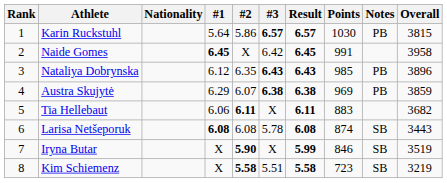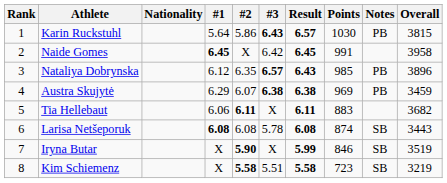 <table class="wikitable sortable" style="text-align:center">
 <tr>
 <th>Rank</th>
 <th>Athlete</th>
 <th>Nationality</th>
 <th>#1</th>
 <th>#2</th>
 <th>#3</th>
 <th>Result</th>
 <th>Points</th>
 <th>Notes</th>
 <th>Overall</th>
 </tr>
 <tr>
 <td>1</td>
 <td align=left><a href='#'>Karin Ruckstuhl</a></td>
 <td align=left></td>
 <td>5.64</td>
 <td>5.86</td>
-<td><strong>6.57</strong></td>
+<td><strong>6.43</strong></td>
 <td><strong>6.57</strong></td>
 <td>1030</td>
 <td>PB</td>
 <td>3815</td>
 </tr>
 <tr>
 <td>2</td>
 <td align=left><a href='#'>Naide Gomes</a></td>
 <td align=left></td>
 <td><strong>6.45</strong></td>
 <td>X</td>
 <td>6.42</td>
 <td><strong>6.45</strong></td>
 <td>991</td>
 <td></td>
 <td>3958</td>
 </tr>
 <tr>
 <td>3</td>
 <td align=left><a href='#'>Nataliya Dobrynska</a></td>
 <td align=left></td>
 <td>6.12</td>
 <td>6.35</td>
-<td><strong>6.43</strong></td>
+<td><strong>6.57</strong></td>
 <td><strong>6.43</strong></td>
 <td>985</td>
 <td>PB</td>
 <td>3896</td>
 </tr>
 <tr>
 <td>4</td>
 <td align=left><a href='#'>Austra Skujytė</a></td>
 <td align=left></td>
 <td>6.29</td>
 <td>6.07</td>
 <td><strong>6.38</strong></td>
 <td><strong>6.38</strong></td>
 <td>969</td>
 <td>PB</td>
-<td>3859</td>
+<td>3459</td>
 </tr>
 <tr>
 <td>5</td>
 <td align=left><a href='#'>Tia Hellebaut</a></td>
 <td align=left></td>
 <td>6.06</td>
 <td><strong>6.11</strong></td>
 <td>X</td>
 <td><strong>6.11</strong></td>
 <td>883</td>
 <td></td>
 <td>3682</td>
 </tr>
 <tr>
 <td>6</td>
 <td align=left><a href='#'>Larisa Netšeporuk</a></td>
 <td align=left></td>
 <td><strong>6.08</strong></td>
 <td>6.08</td>
 <td>5.78</td>
 <td><strong>6.08</strong></td>
 <td>874</td>
 <td>SB</td>
 <td>3443</td>
 </tr>
 <tr>
 <td>7</td>
 <td align=left><a href='#'>Iryna Butar</a></td>
 <td align=left></td>
 <td>X</td>
 <td><strong>5.90</strong></td>
 <td>X</td>
 <td><strong>5.99</strong></td>
 <td>846</td>
 <td>SB</td>
 <td>3519</td>
 </tr>
 <tr>
 <td>8</td>
 <td align=left><a href='#'>Kim Schiemenz</a></td>
 <td align=left></td>
 <td>X</td>
 <td><strong>5.58</strong></td>
 <td>5.51</td>
 <td><strong>5.58</strong></td>
 <td>723</td>
 <td>SB</td>
 <td>3219</td>
 </tr>
 </table>
